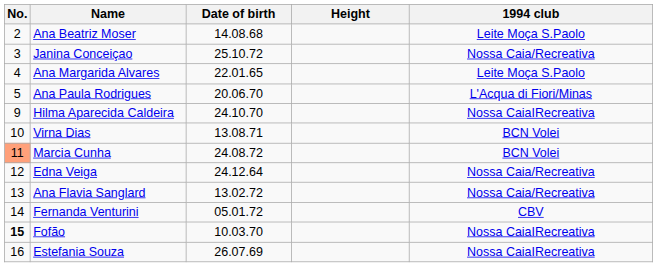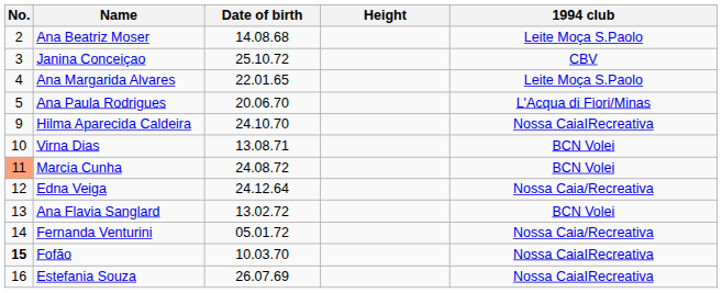 <table class="wikitable sortable" style="text-align:center;">
 <tr>
 <th>No.</th>
 <th style="width:12em">Name</th>
 <th style="width:8em">Date of birth</th>
 <th style="width:9em">Height</th>
 <th style="width:19em">1994 club</th>
 </tr>
 <tr>
 <td>2</td>
 <td align=left><a href='#'>Ana Beatriz Moser</a></td>
 <td>14.08.68</td>
 <td></td>
 <td><a href='#'>Leite Moça S.Paolo</a></td>
 </tr>
 <tr>
 <td>3</td>
 <td align=left><a href='#'>Janina Conceiçao</a></td>
 <td>25.10.72</td>
 <td></td>
-<td><a href='#'>Nossa Caia/Recreativa</a></td>
+<td><a href='#'>CBV</a></td>
 </tr>
 <tr>
 <td>4</td>
 <td align=left><a href='#'>Ana Margarida Alvares</a></td>
 <td>22.01.65</td>
 <td></td>
 <td><a href='#'>Leite Moça S.Paolo</a></td>
 </tr>
 <tr>
 <td>5</td>
 <td align=left><a href='#'>Ana Paula Rodrigues</a></td>
 <td>20.06.70</td>
 <td></td>
 <td><a href='#'>L'Acqua di Fiori/Minas</a></td>
 </tr>
 <tr>
 <td>9</td>
 <td align=left><a href='#'>Hilma Aparecida Caldeira</a></td>
 <td>24.10.70</td>
 <td></td>
 <td><a href='#'>Nossa CaiaIRecreativa</a></td>
 </tr>
 <tr>
 <td>10</td>
 <td align=left><a href='#'>Virna Dias</a></td>
 <td>13.08.71</td>
 <td></td>
 <td><a href='#'>BCN Volei</a></td>
 </tr>
 <tr>
 <td style="background: lightsalmon;">11</td>
 <td align=left><a href='#'>Marcia Cunha</a></td>
 <td>24.08.72</td>
 <td></td>
 <td><a href='#'>BCN Volei</a></td>
 </tr>
 <tr>
 <td>12</td>
 <td align=left><a href='#'>Edna Veiga</a></td>
 <td>24.12.64</td>
 <td></td>
 <td><a href='#'>Nossa Caia/Recreativa</a></td>
 </tr>
 <tr>
 <td>13</td>
 <td align=left><a href='#'>Ana Flavia Sanglard</a></td>
 <td>13.02.72</td>
 <td></td>
-<td><a href='#'>Nossa Caia/Recreativa</a></td>
+<td><a href='#'>BCN Volei</a></td>
 </tr>
 <tr>
 <td>14</td>
 <td align=left><a href='#'>Fernanda Venturini</a></td>
 <td>05.01.72</td>
 <td></td>
-<td><a href='#'>CBV</a></td>
+<td><a href='#'>Nossa Caia/Recreativa</a></td>
 </tr>
 <tr>
 <td><strong>15</strong></td>
 <td align=left><a href='#'>Fofão</a></td>
 <td>10.03.70</td>
 <td></td>
 <td><a href='#'>Nossa CaiaIRecreativa</a></td>
 </tr>
 <tr>
 <td>16</td>
 <td align=left><a href='#'>Estefania Souza</a></td>
 <td>26.07.69</td>
 <td></td>
 <td><a href='#'>Nossa CaiaIRecreativa</a></td>
 </tr>
 </table>
